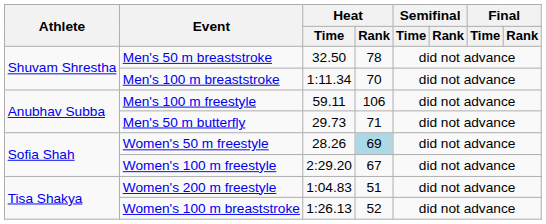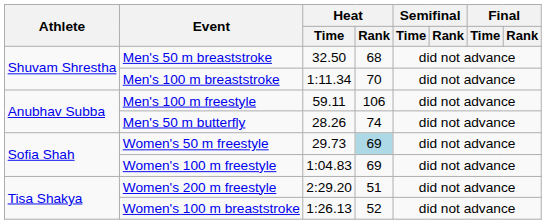 <table class=wikitable style="font-size:90%">
 <tr>
 <th rowspan="2">Athlete</th>
 <th rowspan="2">Event</th>
 <th colspan="2">Heat</th>
 <th colspan="2">Semifinal</th>
 <th colspan="2">Final</th>
 </tr>
 <tr style="font-size:95%">
 <th>Time</th>
 <th>Rank</th>
 <th>Time</th>
 <th>Rank</th>
 <th>Time</th>
 <th>Rank</th>
 </tr>
 <tr align=center>
 <td align=left rowspan=2><a href='#'>Shuvam Shrestha</a></td>
 <td align=left><a href='#'>Men's 50 m breaststroke</a></td>
 <td>32.50</td>
-<td>78</td>
+<td>68</td>
 <td colspan=4>did not advance</td>
 </tr>
 <tr align=center>
 <td align=left><a href='#'>Men's 100 m breaststroke</a></td>
 <td>1:11.34</td>
 <td>70</td>
 <td colspan=4>did not advance</td>
 </tr>
 <tr align=center>
 <td align=left rowspan=2><a href='#'>Anubhav Subba</a></td>
 <td align=left><a href='#'>Men's 100 m freestyle</a></td>
 <td>59.11</td>
 <td>106</td>
 <td colspan=4>did not advance</td>
 </tr>
 <tr align=center>
 <td align=left><a href='#'>Men's 50 m butterfly</a></td>
-<td>29.73</td>
-<td>71</td>
+<td>28.26</td>
+<td>74</td>
 <td colspan=4>did not advance</td>
 </tr>
 <tr align=center>
 <td align=left rowspan=2><a href='#'>Sofia Shah</a></td>
 <td align=left><a href='#'>Women's 50 m freestyle</a></td>
-<td>28.26</td>
+<td>29.73</td>
 <td style="background: lightblue;">69</td>
 <td colspan=4>did not advance</td>
 </tr>
 <tr align=center>
 <td align=left><a href='#'>Women's 100 m freestyle</a></td>
-<td>2:29.20</td>
-<td>67</td>
+<td>1:04.83</td>
+<td>69</td>
 <td colspan=4>did not advance</td>
 </tr>
 <tr align=center>
 <td align=left rowspan=2><a href='#'>Tisa Shakya</a></td>
 <td align=left><a href='#'>Women's 200 m freestyle</a></td>
-<td>1:04.83</td>
+<td>2:29.20</td>
 <td>51</td>
 <td colspan=4>did not advance</td>
 </tr>
 <tr align=center>
 <td align=left><a href='#'>Women's 100 m breaststroke</a></td>
 <td>1:26.13</td>
 <td>52</td>
 <td colspan=4>did not advance</td>
 </tr>
 </table>
